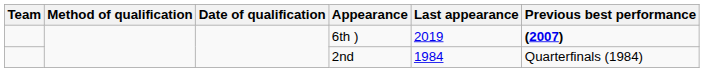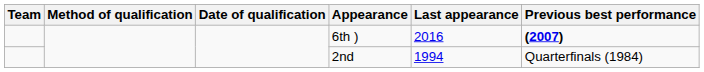 <table class="wikitable sortable">
 <tr>
 <th>Team</th>
 <th>Method of qualification</th>
 <th>Date of qualification</th>
 <th data-sort-type="number">Appearance</th>
 <th>Last appearance</th>
 <th>Previous best performance</th>
 </tr>
 <tr>
 <td></td>
 <td rowspan="2"></td>
 <td rowspan="2"></td>
 <td>6th )</td>
-<td><a href='#'>2019</a></td>
+<td><a href='#'>2016</a></td>
 <td><strong> (<a href='#'>2007</a>)</strong></td>
 </tr>
 <tr>
 <td></td>
 <td>2nd</td>
-<td><a href='#'>1984</a></td>
+<td><a href='#'>1994</a></td>
 <td>Quarterfinals (1984)</td>
 </tr>
 </table>
